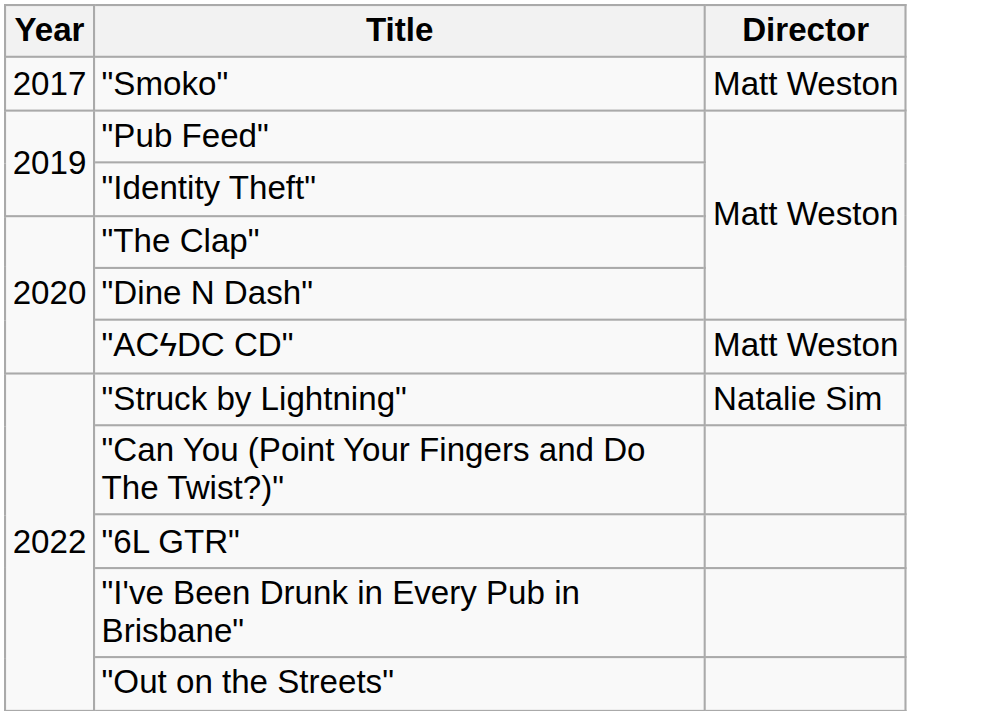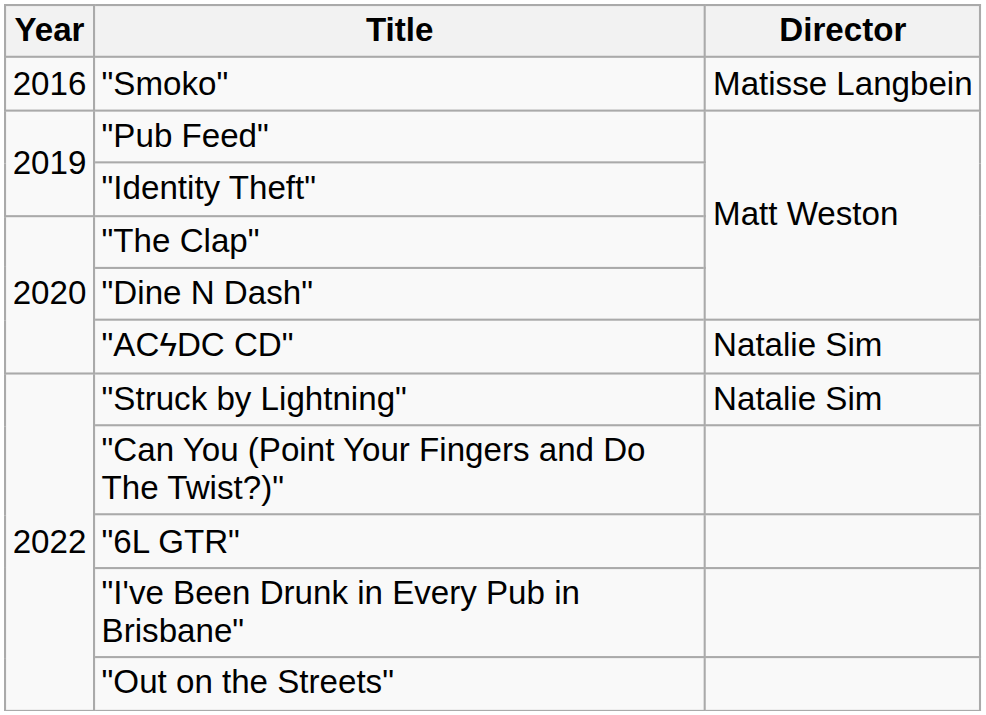 <table class="wikitable">
 <tr>
 <th>Year</th>
 <th style="width:18em;">Title</th>
 <th>Director</th>
 </tr>
 <tr>
-<td>2017</td>
+<td>2016</td>
 <td>"Smoko"</td>
-<td>Matt Weston</td>
+<td>Matisse Langbein</td>
 </tr>
 <tr>
 <td rowspan="2">2019</td>
 <td>"Pub Feed"</td>
 <td rowspan="4">Matt Weston</td>
 </tr>
 <tr>
 <td>"Identity Theft"</td>
 </tr>
 <tr>
 <td rowspan="3">2020</td>
 <td>"The Clap"</td>
 </tr>
 <tr>
 <td>"Dine N Dash"</td>
 </tr>
 <tr>
 <td>"ACϟDC CD"</td>
-<td>Matt Weston</td>
+<td>Natalie Sim</td>
 </tr>
 <tr>
 <td rowspan="5">2022</td>
 <td>"Struck by Lightning"</td>
 <td>Natalie Sim</td>
 </tr>
 <tr>
 <td>"Can You (Point Your Fingers and Do The Twist?)" </td>
 <td></td>
 </tr>
 <tr>
 <td>"6L GTR"</td>
 <td></td>
 </tr>
 <tr>
 <td>"I've Been Drunk in Every Pub in Brisbane"</td>
 <td></td>
 </tr>
 <tr>
 <td>"Out on the Streets"</td>
 <td></td>
 </tr>
 </table>
